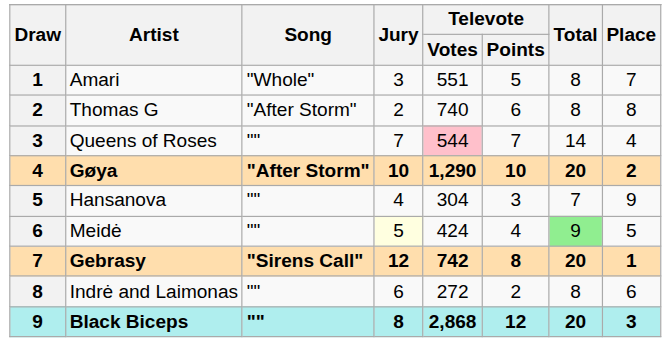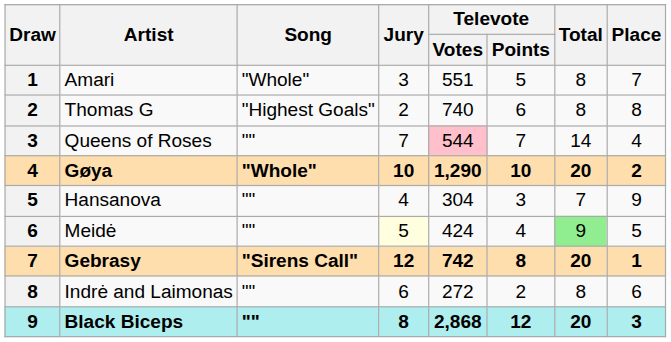 <table class="sortable wikitable plainrowheaders" style="margin: 1em auto 1em auto; text-align:center">
 <tr>
 </tr>
 <tr>
 <th rowspan="2">Draw</th>
 <th rowspan="2">Artist</th>
 <th rowspan="2">Song</th>
 <th rowspan="2">Jury</th>
 <th colspan="2">Televote</th>
 <th rowspan="2">Total</th>
 <th rowspan="2">Place</th>
 </tr>
 <tr>
 <th>Votes</th>
 <th>Points</th>
 </tr>
 <tr>
 <th scope="row" style="text-align:center;">1</th>
 <td align="left">Amari</td>
 <td align="left">"Whole"</td>
 <td>3</td>
 <td>551</td>
 <td>5</td>
 <td>8</td>
 <td>7</td>
 </tr>
 <tr>
 <th scope="row" style="text-align:center;">2</th>
 <td align="left">Thomas G</td>
-<td align="left">"After Storm"</td>
+<td align="left">"Highest Goals"</td>
 <td>2</td>
 <td>740</td>
 <td>6</td>
 <td>8</td>
 <td>8</td>
 </tr>
 <tr>
 <th scope="row" style="text-align:center;">3</th>
 <td align="left">Queens of Roses</td>
 <td align="left">""</td>
 <td>7</td>
 <td style="background: pink;">544</td>
 <td>7</td>
 <td>14</td>
 <td>4</td>
 </tr>
 <tr style="background:navajowhite; font-weight:bold;">
 <th scope="row" style="text-align:center; background:navajowhite; font-weight:bold;">4</th>
 <td align="left">Gøya</td>
-<td align="left">"After Storm"</td>
+<td align="left">"Whole"</td>
 <td>10</td>
 <td>1,290</td>
 <td>10</td>
 <td>20</td>
 <td>2</td>
 </tr>
 <tr>
 <th scope="row" style="text-align:center;">5</th>
 <td align="left">Hansanova</td>
 <td align="left">""</td>
 <td>4</td>
 <td>304</td>
 <td>3</td>
 <td>7</td>
 <td>9</td>
 </tr>
 <tr>
 <th scope="row" style="text-align:center;">6</th>
 <td align="left">Meidė</td>
 <td align="left">""</td>
 <td style="background: lightyellow;">5</td>
 <td>424</td>
 <td>4</td>
 <td style="background: lightgreen;">9</td>
 <td>5</td>
 </tr>
 <tr style="background:navajowhite; font-weight:bold;">
 <th scope="row" style="text-align:center; background:navajowhite; font-weight:bold;">7</th>
 <td align="left">Gebrasy</td>
 <td align="left">"Sirens Call"</td>
 <td>12</td>
 <td>742</td>
 <td>8</td>
 <td>20</td>
 <td>1</td>
 </tr>
 <tr>
 <th scope="row" style="text-align:center;">8</th>
 <td align="left">Indrė and Laimonas</td>
 <td align="left">""</td>
 <td>6</td>
 <td>272</td>
 <td>2</td>
 <td>8</td>
 <td>6</td>
 </tr>
 <tr style="font-weight:bold; background:paleturquoise;">
 <th scope="row" style="text-align:center; font-weight:bold; background:paleturquoise;">9</th>
 <td align="left">Black Biceps</td>
 <td align="left">""</td>
 <td>8</td>
 <td>2,868</td>
 <td>12</td>
 <td>20</td>
 <td>3</td>
 </tr>
 </table>
